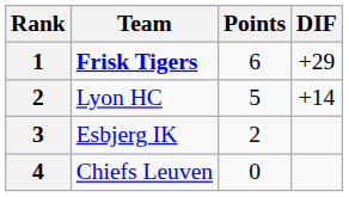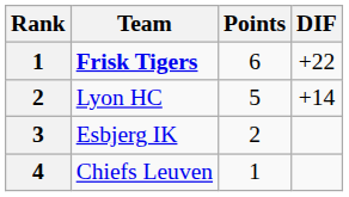 <table class="wikitable" style="text-align: center;">
 <tr>
 <th>Rank</th>
 <th>Team</th>
 <th>Points</th>
 <th>DIF</th>
 </tr>
 <tr>
 <th>1</th>
 <td style="text-align: left;"> <strong><a href='#'>Frisk Tigers</a></strong></td>
 <td>6</td>
-<td>+29</td>
+<td>+22</td>
 </tr>
 <tr>
 <th>2</th>
 <td style="text-align: left;"> <a href='#'>Lyon HC</a></td>
 <td>5</td>
 <td>+14</td>
 </tr>
 <tr>
 <th>3</th>
 <td style="text-align: left;"> <a href='#'>Esbjerg IK</a></td>
 <td>2</td>
 <td></td>
 </tr>
 <tr>
 <th>4</th>
 <td style="text-align: left;"> <a href='#'>Chiefs Leuven</a></td>
-<td>0</td>
+<td>1</td>
 <td></td>
 </tr>
 </table>
